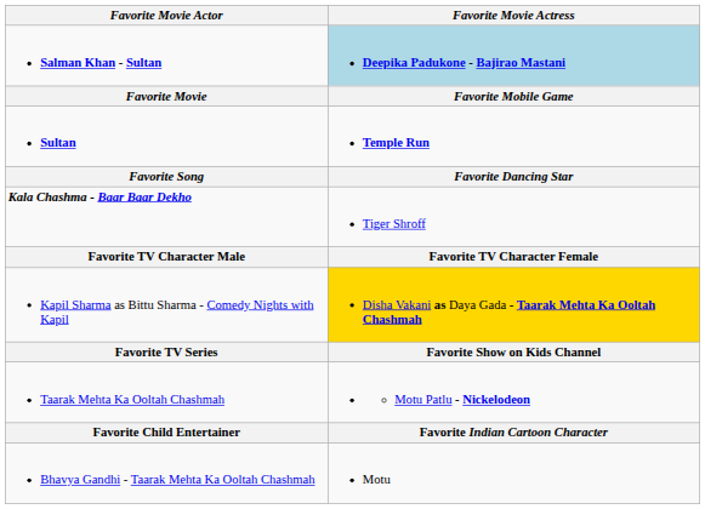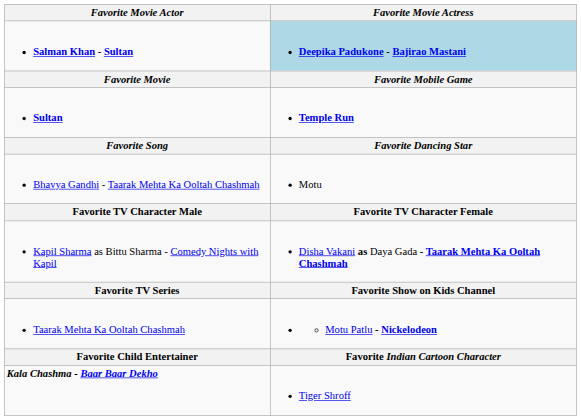 <table class="wikitable">
 <tr>
 <th style="width="><em>Favorite Movie Actor</em></th>
 <th style="width="><em>Favorite Movie Actress</em></th>
 </tr>
 <tr>
 <td valign="top"><br><ul><li><strong><a href='#'>Salman Khan</a> - <a href='#'>Sultan</a></strong></li></ul></td>
 <td valign="top" style="background: lightblue;"><br><ul><li><strong><a href='#'>Deepika Padukone</a> - <a href='#'>Bajirao Mastani</a></strong></li></ul></td>
 </tr>
 <tr>
 <th style="width="><em>Favorite Movie</em></th>
 <th style="width="><strong><em>Favorite Mobile Game</em></strong></th>
 </tr>
 <tr>
 <td valign="top"><br><ul><li><a href='#'><strong>Sultan</strong></a></li></ul></td>
 <td valign="top"><br><ul><li><strong><a href='#'>Temple Run</a></strong></li></ul></td>
 </tr>
 <tr>
 <th style="width="><em>Favorite Song</em></th>
 <th style="width="><em>Favorite Dancing Star</em></th>
 </tr>
 <tr>
-<td valign="top"><strong><em>Kala Chashma<em> - <a href='#'>Baar Baar Dekho</a><strong></td>
-<td valign="top"><br><ul><li></strong><a href='#'>Tiger Shroff</a><strong></li></ul></td>
+<td valign="top"><br><ul><li></strong><a href='#'>Bhavya Gandhi</a> - <a href='#'>Taarak Mehta Ka Ooltah Chashmah</a><strong></li></ul></td>
+<td valign="top"><br><ul><li></strong>Motu<strong></li></ul></td>
 </tr>
 <tr>
 <th style="width="></em>Favorite TV Character Male<em></th>
 <th style="width="></em>Favorite TV Character Female<em></th>
 </tr>
 <tr>
 <td valign="top"><br><ul><li><a href='#'>Kapil Sharma</a> as Bittu Sharma - <a href='#'>Comedy Nights with Kapil</a></li></ul></td>
-<td valign="top" style="background: gold;"><br><ul><li></strong><a href='#'>Disha Vakani</a><strong> as </strong>Daya Gada<strong> - </em><a href='#'>Taarak Mehta Ka Ooltah Chashmah</a><em></li></ul></td>
+<td valign="top"><br><ul><li></strong><a href='#'>Disha Vakani</a><strong> as </strong>Daya Gada<strong> - </em><a href='#'>Taarak Mehta Ka Ooltah Chashmah</a><em></li></ul></td>
 </tr>
 <tr>
 <th style="width="></em>Favorite TV Series<em></th>
 <th style="width="></em>Favorite Show on Kids Channel<em></th>
 </tr>
 <tr>
 <td valign="top"><br><ul><li></em></strong><a href='#'>Taarak Mehta Ka Ooltah Chashmah</a><strong><em></li></ul></td>
 <td valign="top"><br><ul><li><ul><li></strong><a href='#'>Motu Patlu</a> <strong>- <a href='#'>Nickelodeon</a></li></ul></li></ul></td>
 </tr>
 <tr>
 <th style="width="></em>Favorite Child Entertainer<em></th>
 <th style="width="></em>Favorite<em> Indian Cartoon Character</th>
 </tr>
 <tr>
-<td valign="top"><br><ul><li></strong><a href='#'>Bhavya Gandhi</a> - <a href='#'>Taarak Mehta Ka Ooltah Chashmah</a><strong></li></ul></td>
-<td valign="top"><br><ul><li></strong>Motu<strong></li></ul></td>
+<td valign="top"><strong><em>Kala Chashma<em> - <a href='#'>Baar Baar Dekho</a><strong></td>
+<td valign="top"><br><ul><li></strong><a href='#'>Tiger Shroff</a><strong></li></ul></td>
 </tr>
 </table>
